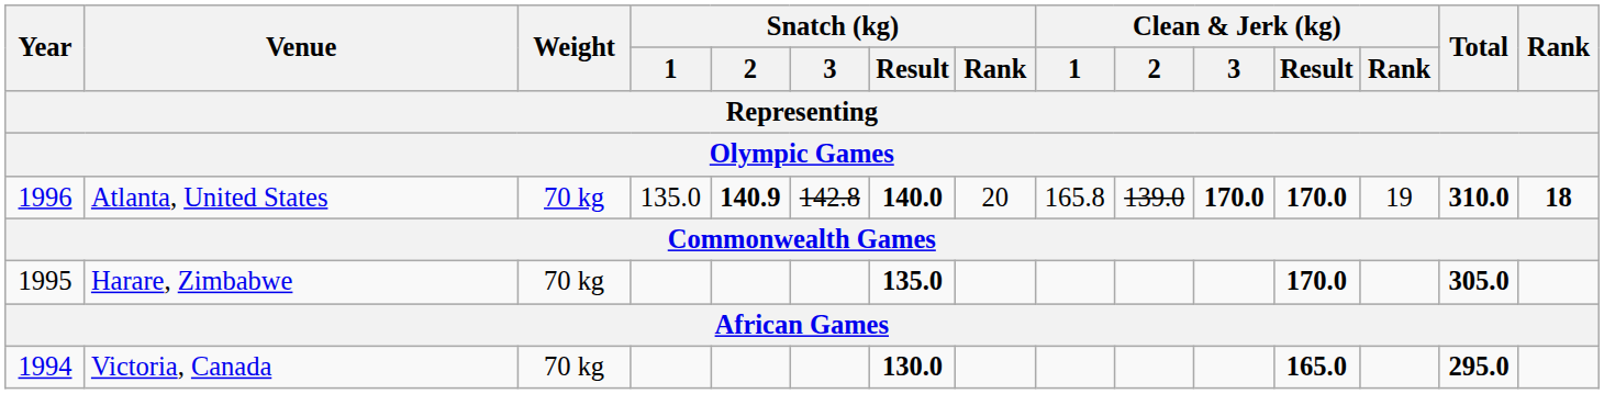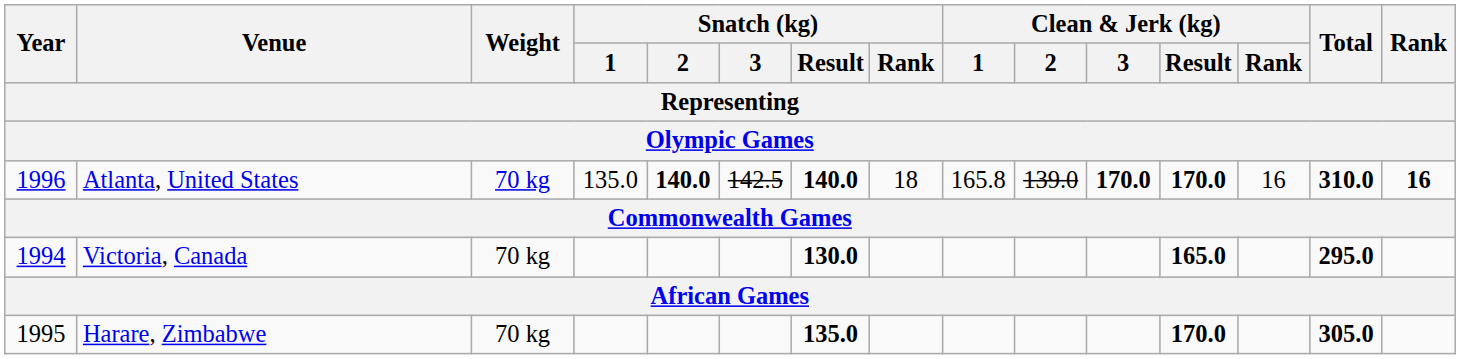 <table class = "wikitable" style="text-align:center;">
 <tr>
 <th rowspan=2 width=40>Year</th>
 <th rowspan=2 width=250>Venue</th>
 <th rowspan=2 width=60>Weight</th>
 <th colspan=5>Snatch (kg)</th>
 <th colspan=5>Clean & Jerk (kg)</th>
 <th rowspan=2 width=40>Total</th>
 <th rowspan=2 width=40>Rank</th>
 </tr>
 <tr>
 <th width=40>1</th>
 <th width=40>2</th>
 <th width=40>3</th>
 <th width=40>Result</th>
 <th width=40>Rank</th>
 <th width=40>1</th>
 <th width=40>2</th>
 <th width=40>3</th>
 <th width=40>Result</th>
 <th width=40>Rank</th>
 </tr>
 <tr>
 <th colspan=15>Representing </th>
 </tr>
 <tr>
 <th colspan=15><a href='#'>Olympic Games</a></th>
 </tr>
 <tr>
 <td><a href='#'>1996</a></td>
 <td align=left> <a href='#'>Atlanta</a>, <a href='#'>United States</a></td>
 <td><a href='#'>70 kg</a></td>
 <td>135.0</td>
-<td><strong>140.9</strong></td>
-<td><s>142.8</s></td>
 <td><strong>140.0</strong></td>
-<td>20</td>
+<td><s>142.5</s></td>
+<td><strong>140.0</strong></td>
+<td>18</td>
 <td>165.8</td>
 <td><s>139.0</s></td>
 <td><strong>170.0</strong></td>
 <td><strong>170.0</strong></td>
-<td>19</td>
+<td>16</td>
 <td><strong>310.0</strong></td>
-<td><strong>18</strong></td>
+<td><strong>16</strong></td>
 </tr>
 <tr>
 <th colspan=15><a href='#'>Commonwealth Games</a></th>
+</tr>
+<tr>
+<td><a href='#'>1994</a></td>
+<td align=left> <a href='#'>Victoria</a>, <a href='#'>Canada</a></td>
+<td>70 kg</td>
+<td></td>
+<td></td>
+<td></td>
+<td><strong>130.0</strong></td>
+<td><strong></strong></td>
+<td></td>
+<td></td>
+<td></td>
+<td><strong>165.0</strong></td>
+<td><strong></strong></td>
+<td><strong>295.0</strong></td>
+<td><strong></strong></td>
+</tr>
+<tr>
+<th colspan=15><a href='#'>African Games</a></th>
 </tr>
 <tr>
 <td>1995</td>
 <td align=left> <a href='#'>Harare</a>, <a href='#'>Zimbabwe</a></td>
 <td>70 kg</td>
 <td></td>
 <td></td>
 <td></td>
 <td><strong>135.0</strong></td>
 <td><strong></strong></td>
 <td></td>
 <td></td>
 <td></td>
 <td><strong>170.0</strong></td>
 <td><strong></strong></td>
 <td><strong>305.0</strong></td>
 <td><strong></strong></td>
 </tr>
-<tr>
-<th colspan=15><a href='#'>African Games</a></th>
-</tr>
-<tr>
-<td><a href='#'>1994</a></td>
-<td align=left> <a href='#'>Victoria</a>, <a href='#'>Canada</a></td>
-<td>70 kg</td>
-<td></td>
-<td></td>
-<td></td>
-<td><strong>130.0</strong></td>
-<td><strong></strong></td>
-<td></td>
-<td></td>
-<td></td>
-<td><strong>165.0</strong></td>
-<td><strong></strong></td>
-<td><strong>295.0</strong></td>
-<td><strong></strong></td>
-</tr>
 </table>
